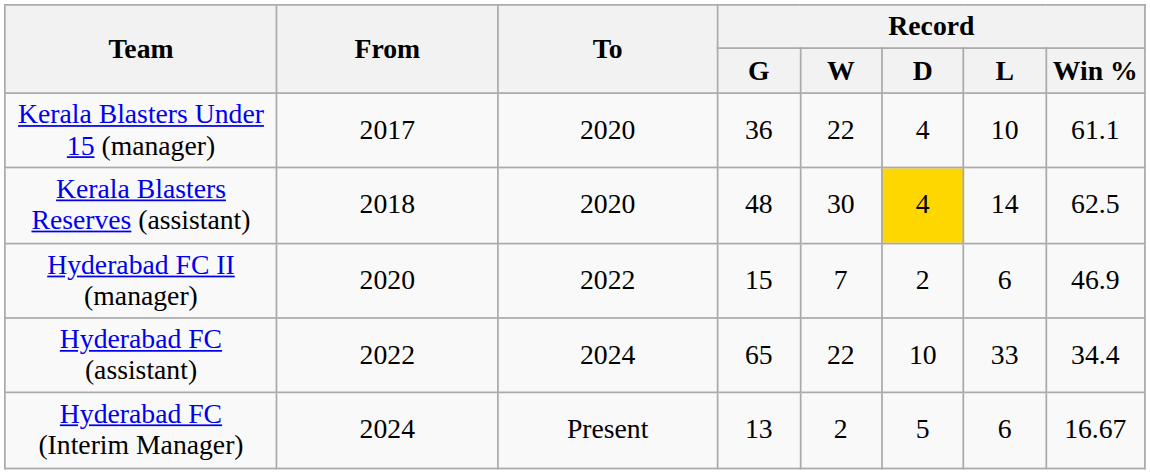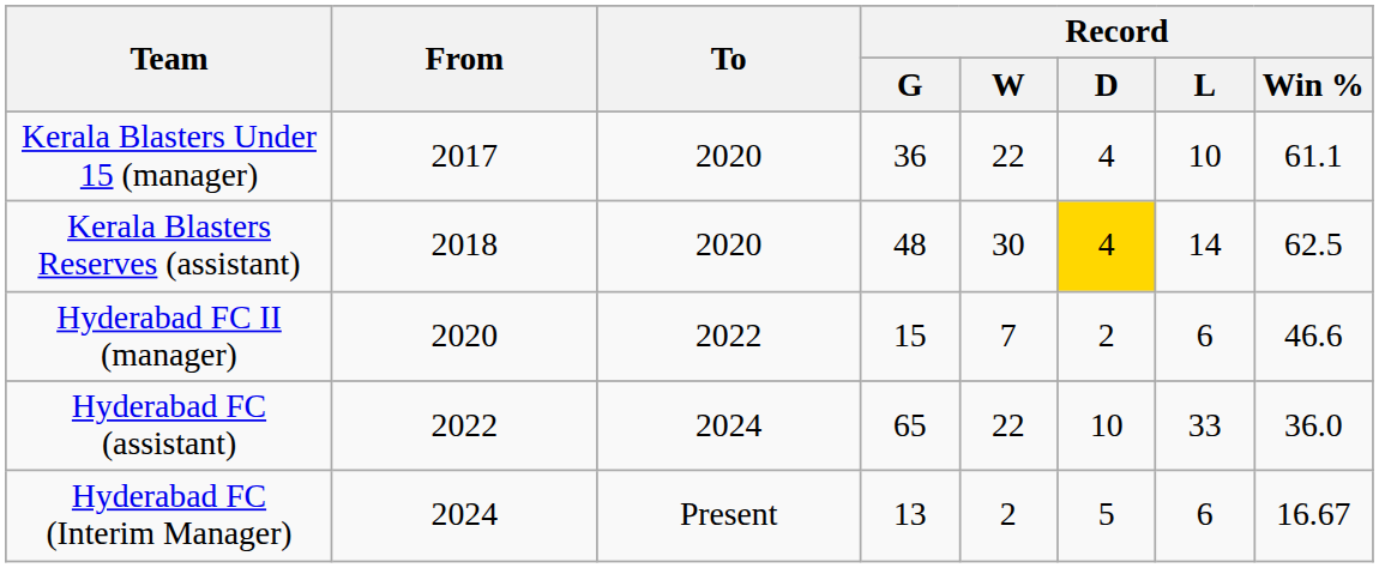 <table class="wikitable" style="text-align: center">
 <tr>
 <th rowspan=2! width=150>Team</th>
 <th rowspan=2! width=120>From</th>
 <th rowspan=2! width=120>To</th>
 <th colspan=7>Record</th>
 </tr>
 <tr>
 <th width=40>G</th>
 <th width=40>W</th>
 <th width=40>D</th>
 <th width=40>L</th>
 <th width=50>Win %</th>
 </tr>
 <tr>
 <td><a href='#'>Kerala Blasters Under 15</a> (manager)</td>
 <td>2017</td>
 <td>2020</td>
 <td style="text-align:center">36</td>
 <td style="text-align:center">22</td>
 <td style="text-align:center">4</td>
 <td style="text-align:center">10</td>
 <td>61.1</td>
 </tr>
 <tr>
 <td><a href='#'>Kerala Blasters Reserves</a> (assistant)</td>
 <td>2018</td>
 <td>2020</td>
 <td>48</td>
 <td>30</td>
 <td style="background: gold;">4</td>
 <td>14</td>
 <td>62.5</td>
 </tr>
 <tr>
 <td><a href='#'>Hyderabad FC II</a> (manager)</td>
 <td>2020</td>
 <td>2022</td>
 <td style="text-align:center">15</td>
 <td style="text-align:center">7</td>
 <td style="text-align:center">2</td>
 <td style="text-align:center">6</td>
-<td>46.9</td>
+<td>46.6</td>
 </tr>
 <tr>
 <td><a href='#'>Hyderabad FC</a> (assistant)</td>
 <td>2022</td>
 <td>2024</td>
 <td style="text-align:center">65</td>
 <td style="text-align:center">22</td>
 <td style="text-align:center">10</td>
 <td style="text-align:center">33</td>
-<td>34.4</td>
+<td>36.0</td>
 </tr>
 <tr>
 <td><a href='#'>Hyderabad FC</a> (Interim Manager)</td>
 <td>2024</td>
 <td>Present</td>
 <td style="text-align:center">13</td>
 <td style="text-align:center">2</td>
 <td style="text-align:center">5</td>
 <td style="text-align:center">6</td>
 <td>16.67</td>
 </tr>
 </table>
